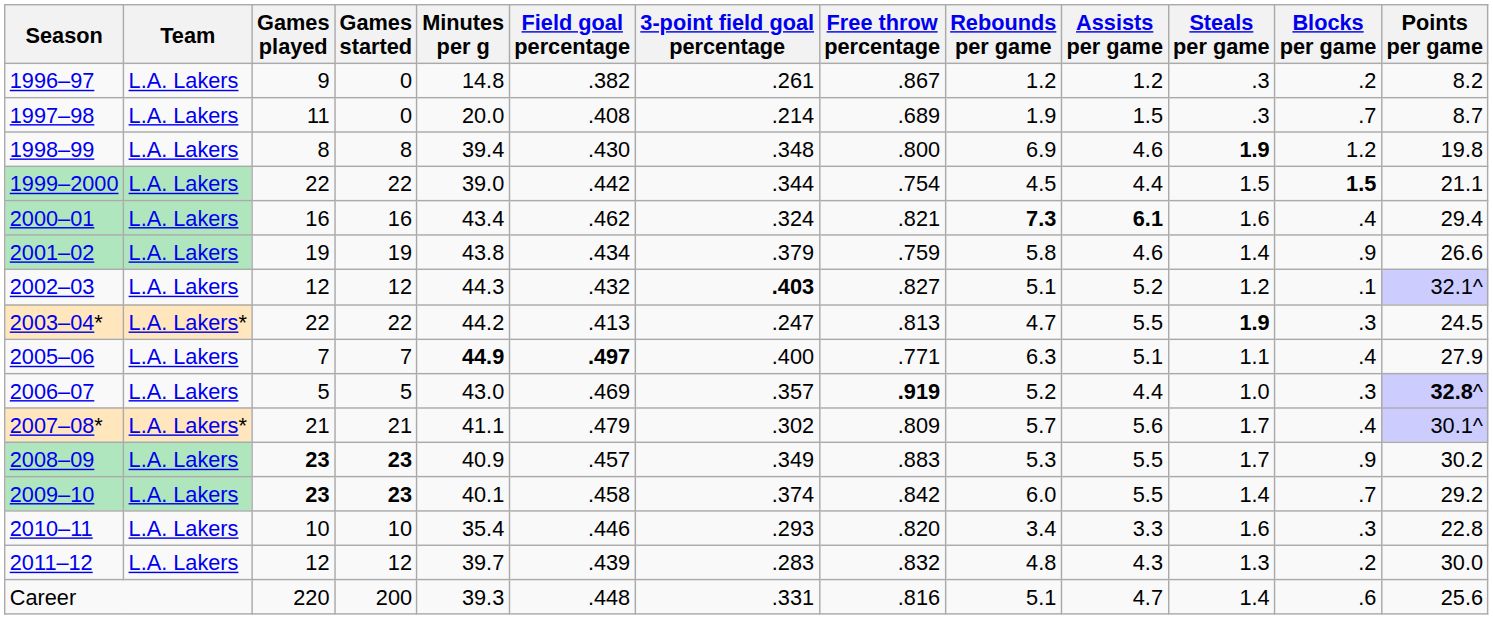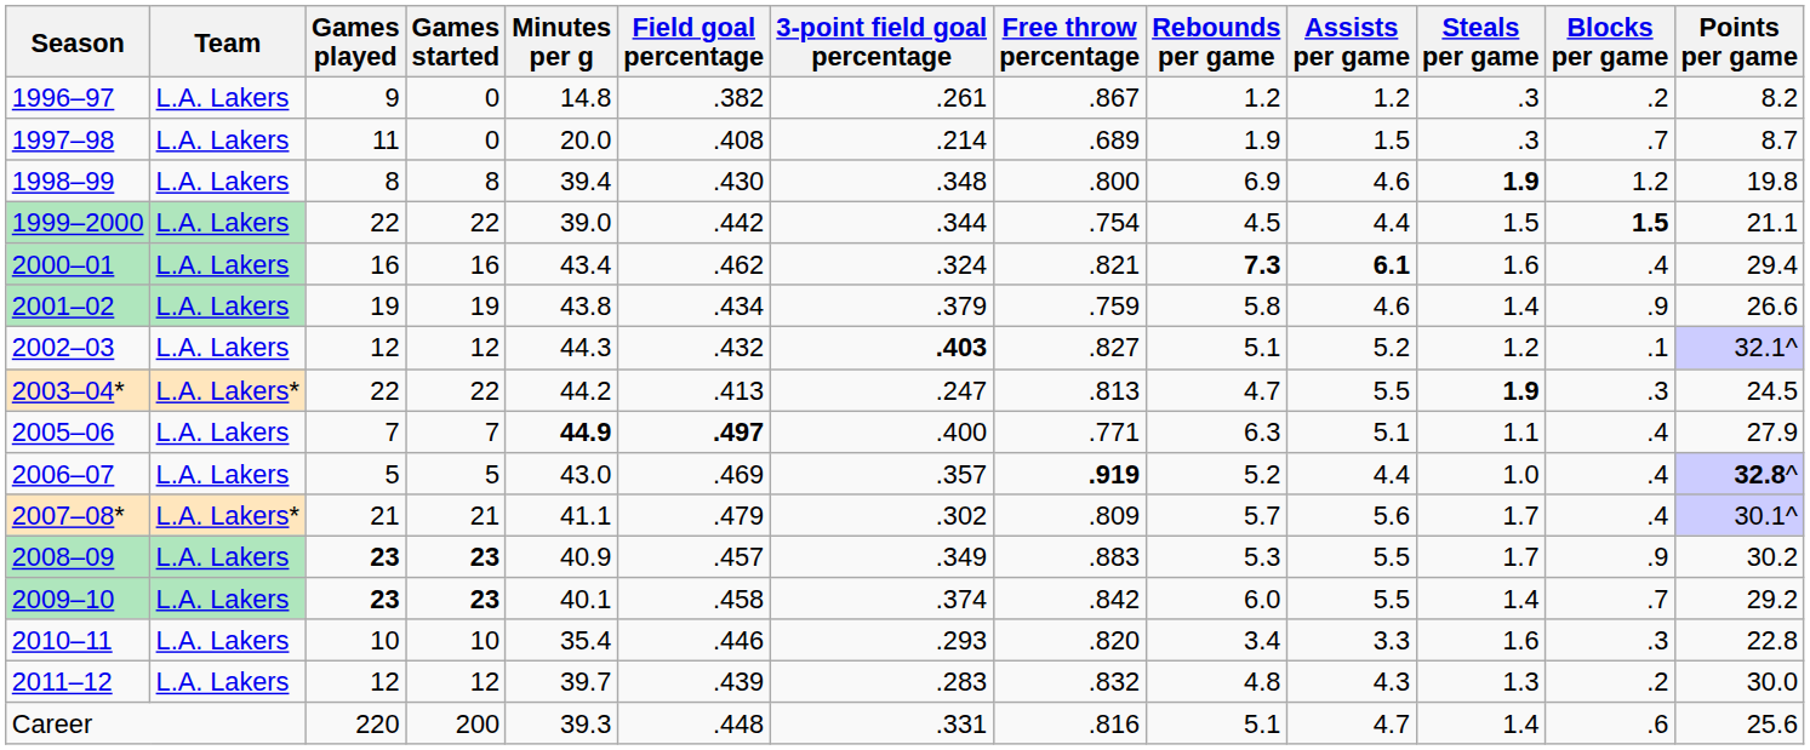 <table class="wikitable sortable" style="font-size:95%; text-align:right">
 <tr>
 <th>Season</th>
 <th>Team</th>
 <th>Games<br>played</th>
 <th>Games<br>started</th>
 <th>Minutes<br>per g</th>
 <th><a href='#'>Field goal</a><br>percentage</th>
 <th><a href='#'>3-point field goal</a><br>percentage</th>
 <th><a href='#'>Free throw</a><br>percentage</th>
 <th><a href='#'>Rebounds</a><br>per game</th>
 <th><a href='#'>Assists</a><br>per game</th>
 <th><a href='#'>Steals</a><br>per game</th>
 <th><a href='#'>Blocks</a><br>per game</th>
 <th>Points<br>per game</th>
 </tr>
 <tr>
 <td style="text-align:left;"><a href='#'>1996–97</a></td>
 <td style="text-align:left;"><a href='#'>L.A. Lakers</a></td>
 <td>9</td>
 <td>0</td>
 <td>14.8</td>
 <td>.382</td>
 <td>.261</td>
 <td>.867</td>
 <td>1.2</td>
 <td>1.2</td>
 <td>.3</td>
 <td>.2</td>
 <td>8.2</td>
 </tr>
 <tr>
 <td style="text-align:left;"><a href='#'>1997–98</a></td>
 <td style="text-align:left;"><a href='#'>L.A. Lakers</a></td>
 <td>11</td>
 <td>0</td>
 <td>20.0</td>
 <td>.408</td>
 <td>.214</td>
 <td>.689</td>
 <td>1.9</td>
 <td>1.5</td>
 <td>.3</td>
 <td>.7</td>
 <td>8.7</td>
 </tr>
 <tr>
 <td style="text-align:left;"><a href='#'>1998–99</a></td>
 <td style="text-align:left;"><a href='#'>L.A. Lakers</a></td>
 <td>8</td>
 <td>8</td>
 <td>39.4</td>
 <td>.430</td>
 <td>.348</td>
 <td>.800</td>
 <td>6.9</td>
 <td>4.6</td>
 <td><strong>1.9</strong></td>
 <td>1.2</td>
 <td>19.8</td>
 </tr>
 <tr>
 <td style="background:#afe6bd; text-align:left;"><a href='#'>1999–2000</a></td>
 <td style="background:#afe6bd; text-align:left;"><a href='#'>L.A. Lakers</a></td>
 <td>22</td>
 <td>22</td>
 <td>39.0</td>
 <td>.442</td>
 <td>.344</td>
 <td>.754</td>
 <td>4.5</td>
 <td>4.4</td>
 <td>1.5</td>
 <td><strong>1.5</strong></td>
 <td>21.1</td>
 </tr>
 <tr>
 <td style="background:#afe6bd; text-align:left;"><a href='#'>2000–01</a></td>
 <td style="background:#afe6bd; text-align:left;"><a href='#'>L.A. Lakers</a></td>
 <td>16</td>
 <td>16</td>
 <td>43.4</td>
 <td>.462</td>
 <td>.324</td>
 <td>.821</td>
 <td><strong>7.3</strong></td>
 <td><strong>6.1</strong></td>
 <td>1.6</td>
 <td>.4</td>
 <td>29.4</td>
 </tr>
 <tr>
 <td style="background:#afe6bd; text-align:left;"><a href='#'>2001–02</a></td>
 <td style="background:#afe6bd; text-align:left;"><a href='#'>L.A. Lakers</a></td>
 <td>19</td>
 <td>19</td>
 <td>43.8</td>
 <td>.434</td>
 <td>.379</td>
 <td>.759</td>
 <td>5.8</td>
 <td>4.6</td>
 <td>1.4</td>
 <td>.9</td>
 <td>26.6</td>
 </tr>
 <tr>
 <td style="text-align:left;"><a href='#'>2002–03</a></td>
 <td style="text-align:left;"><a href='#'>L.A. Lakers</a></td>
 <td>12</td>
 <td>12</td>
 <td>44.3</td>
 <td>.432</td>
 <td><strong>.403</strong></td>
 <td>.827</td>
 <td>5.1</td>
 <td>5.2</td>
 <td>1.2</td>
 <td>.1</td>
 <td style="background:#ccf;">32.1^</td>
 </tr>
 <tr>
 <td style="background:#ffe6bd; text-align:left;"><a href='#'>2003–04</a>*</td>
 <td style="background:#ffe6bd; text-align:left;"><a href='#'>L.A. Lakers</a>*</td>
 <td>22</td>
 <td>22</td>
 <td>44.2</td>
 <td>.413</td>
 <td>.247</td>
 <td>.813</td>
 <td>4.7</td>
 <td>5.5</td>
 <td><strong>1.9</strong></td>
 <td>.3</td>
 <td>24.5</td>
 </tr>
 <tr>
 <td style="text-align:left;"><a href='#'>2005–06</a></td>
 <td style="text-align:left;"><a href='#'>L.A. Lakers</a></td>
 <td>7</td>
 <td>7</td>
 <td><strong>44.9</strong></td>
 <td><strong>.497</strong></td>
 <td>.400</td>
 <td>.771</td>
 <td>6.3</td>
 <td>5.1</td>
 <td>1.1</td>
 <td>.4</td>
 <td>27.9</td>
 </tr>
 <tr>
 <td style="text-align:left;"><a href='#'>2006–07</a></td>
 <td style="text-align:left;"><a href='#'>L.A. Lakers</a></td>
 <td>5</td>
 <td>5</td>
 <td>43.0</td>
 <td>.469</td>
 <td>.357</td>
 <td><strong>.919</strong></td>
 <td>5.2</td>
 <td>4.4</td>
 <td>1.0</td>
-<td>.3</td>
+<td>.4</td>
 <td style="background:#ccf;"><strong>32.8</strong>^</td>
 </tr>
 <tr>
 <td style="background:#ffe6bd; text-align:left;"><a href='#'>2007–08</a>*</td>
 <td style="background:#ffe6bd; text-align:left;"><a href='#'>L.A. Lakers</a>*</td>
 <td>21</td>
 <td>21</td>
 <td>41.1</td>
 <td>.479</td>
 <td>.302</td>
 <td>.809</td>
 <td>5.7</td>
 <td>5.6</td>
 <td>1.7</td>
 <td>.4</td>
 <td style="background:#ccf;">30.1^</td>
 </tr>
 <tr>
 <td style="background:#afe6bd; text-align:left;"><a href='#'>2008–09</a></td>
 <td style="background:#afe6bd; text-align:left;"><a href='#'>L.A. Lakers</a></td>
 <td><strong>23</strong></td>
 <td><strong>23</strong></td>
 <td>40.9</td>
 <td>.457</td>
 <td>.349</td>
 <td>.883</td>
 <td>5.3</td>
 <td>5.5</td>
 <td>1.7</td>
 <td>.9</td>
 <td>30.2</td>
 </tr>
 <tr>
 <td style="background:#afe6bd; text-align:left;"><a href='#'>2009–10</a></td>
 <td style="background:#afe6bd; text-align:left;"><a href='#'>L.A. Lakers</a></td>
 <td><strong>23</strong></td>
 <td><strong>23</strong></td>
 <td>40.1</td>
 <td>.458</td>
 <td>.374</td>
 <td>.842</td>
 <td>6.0</td>
 <td>5.5</td>
 <td>1.4</td>
 <td>.7</td>
 <td>29.2</td>
 </tr>
 <tr>
 <td style="text-align:left;"><a href='#'>2010–11</a></td>
 <td style="text-align:left;"><a href='#'>L.A. Lakers</a></td>
 <td>10</td>
 <td>10</td>
 <td>35.4</td>
 <td>.446</td>
 <td>.293</td>
 <td>.820</td>
 <td>3.4</td>
 <td>3.3</td>
 <td>1.6</td>
 <td>.3</td>
 <td>22.8</td>
 </tr>
 <tr>
 <td style="text-align:left;"><a href='#'>2011–12</a></td>
 <td style="text-align:left;"><a href='#'>L.A. Lakers</a></td>
 <td>12</td>
 <td>12</td>
 <td>39.7</td>
 <td>.439</td>
 <td>.283</td>
 <td>.832</td>
 <td>4.8</td>
 <td>4.3</td>
 <td>1.3</td>
 <td>.2</td>
 <td>30.0</td>
 </tr>
 <tr class="sortbottom">
 <td style="text-align:left;" colspan="2">Career</td>
 <td>220</td>
 <td>200</td>
 <td>39.3</td>
 <td>.448</td>
 <td>.331</td>
 <td>.816</td>
 <td>5.1</td>
 <td>4.7</td>
 <td>1.4</td>
 <td>.6</td>
 <td>25.6</td>
 </tr>
 </table>
